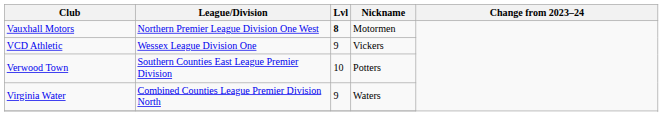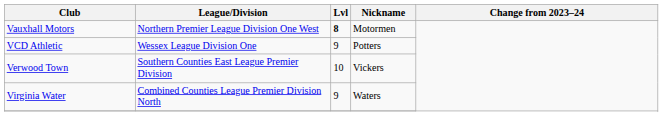 <table class="wikitable sortable" width=100% style="font-size:85%">
 <tr>
 <th width=20%>Club</th>
 <th width=30%>League/Division</th>
 <th width=3%>Lvl</th>
 <th width=10%>Nickname</th>
 <th width=37%>Change from 2023–24</th>
 </tr>
 <tr>
 <td><a href='#'>Vauxhall Motors</a></td>
 <td><a href='#'>Northern Premier League Division One West</a></td>
 <td><strong>8</strong></td>
 <td>Motormen</td>
 </tr>
 <tr>
 <td><a href='#'>VCD Athletic</a></td>
 <td><a href='#'>Wessex League Division One</a></td>
 <td>9</td>
-<td>Vickers</td>
+<td>Potters</td>
 </tr>
 <tr>
 <td><a href='#'>Verwood Town</a></td>
 <td><a href='#'>Southern Counties East League Premier Division</a></td>
 <td>10</td>
-<td>Potters</td>
+<td>Vickers</td>
 </tr>
 <tr>
 <td><a href='#'>Virginia Water</a></td>
 <td><a href='#'>Combined Counties League Premier Division North</a></td>
 <td>9</td>
 <td>Waters</td>
 </tr>
 <tr>
 </tr>
 </table>
